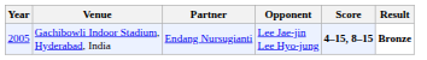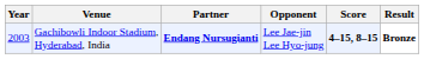 <table class="sortable wikitable" style="font-size: 90%">
 <tr>
 <th>Year</th>
 <th>Venue</th>
 <th>Partner</th>
 <th>Opponent</th>
 <th>Score</th>
 <th>Result</th>
 </tr>
 <tr style="background:#ECF2FF">
-<td align="center"><a href='#'>2005</a></td>
+<td align="center"><a href='#'>2003</a></td>
 <td align="left"><a href='#'>Gachibowli Indoor Stadium</a>,<br><a href='#'>Hyderabad</a>, India</td>
-<td align="left"> <a href='#'>Endang Nursugianti</a></td>
+<td align="left"><strong> <a href='#'>Endang Nursugianti</a></strong></td>
 <td align="left"> <a href='#'>Lee Jae-jin</a><br> <a href='#'>Lee Hyo-jung</a></td>
 <td align="left"><strong>4–15, 8–15</strong></td>
 <td style="text-align:left; background:white"> <strong>Bronze</strong></td>
 </tr>
 </table>
